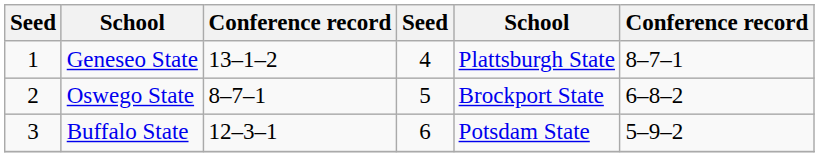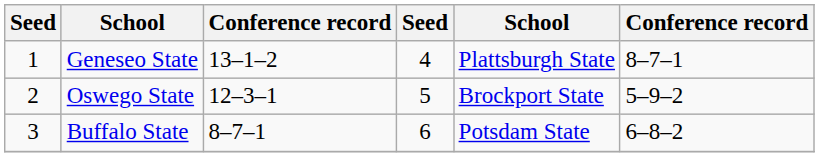 <table class="wikitable">
 <tr>
 <th>Seed</th>
 <th>School</th>
 <th>Conference record</th>
 <th>Seed</th>
 <th>School</th>
 <th>Conference record</th>
 </tr>
 <tr>
 <td align=center>1</td>
 <td><a href='#'>Geneseo State</a></td>
 <td>13–1–2</td>
 <td align=center>4</td>
 <td><a href='#'>Plattsburgh State</a></td>
 <td>8–7–1</td>
 </tr>
 <tr>
 <td align=center>2</td>
 <td><a href='#'>Oswego State</a></td>
-<td>8–7–1</td>
+<td>12–3–1</td>
 <td align=center>5</td>
 <td><a href='#'>Brockport State</a></td>
-<td>6–8–2</td>
+<td>5–9–2</td>
 </tr>
 <tr>
 <td align=center>3</td>
 <td><a href='#'>Buffalo State</a></td>
-<td>12–3–1</td>
+<td>8–7–1</td>
 <td align=center>6</td>
 <td><a href='#'>Potsdam State</a></td>
-<td>5–9–2</td>
+<td>6–8–2</td>
 </tr>
 <tr>
 </tr>
 </table>
